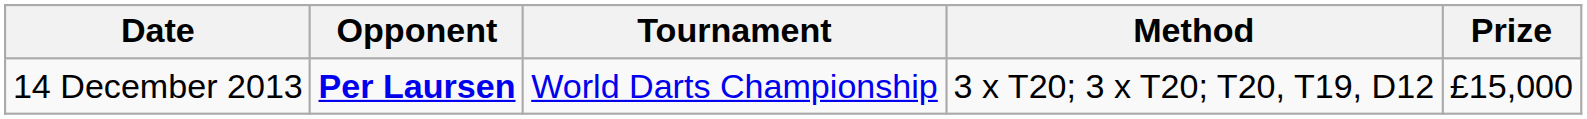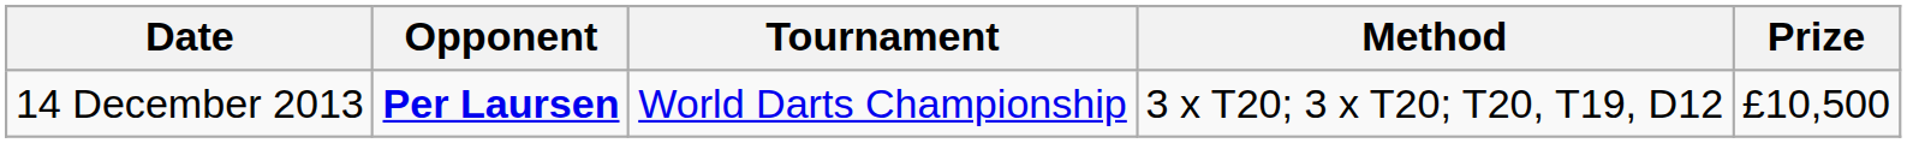 <table class="wikitable">
 <tr>
 <th>Date</th>
 <th>Opponent</th>
 <th>Tournament</th>
 <th>Method</th>
 <th>Prize</th>
 </tr>
 <tr>
 <td>14 December 2013</td>
 <td><strong> <a href='#'>Per Laursen</a></strong></td>
 <td><a href='#'>World Darts Championship</a></td>
 <td>3 x T20; 3 x T20; T20, T19, D12</td>
-<td>£15,000</td>
+<td>£10,500</td>
 </tr>
 </table>
